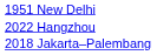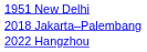 <table>
 <tr>
 <td><a href='#'>1951 New Delhi</a></td>
+<td></td>
+<td></td>
+<td></td>
+</tr>
+<tr>
+<td><a href='#'>2018 Jakarta–Palembang</a></td>
 <td></td>
 <td></td>
 <td></td>
 </tr>
 <tr>
 <td><a href='#'>2022 Hangzhou</a></td>
 <td></td>
 <td></td>
 <td></td>
 </tr>
-<tr>
-<td><a href='#'>2018 Jakarta–Palembang</a></td>
-<td></td>
-<td></td>
-<td></td>
-</tr>
 </table>
